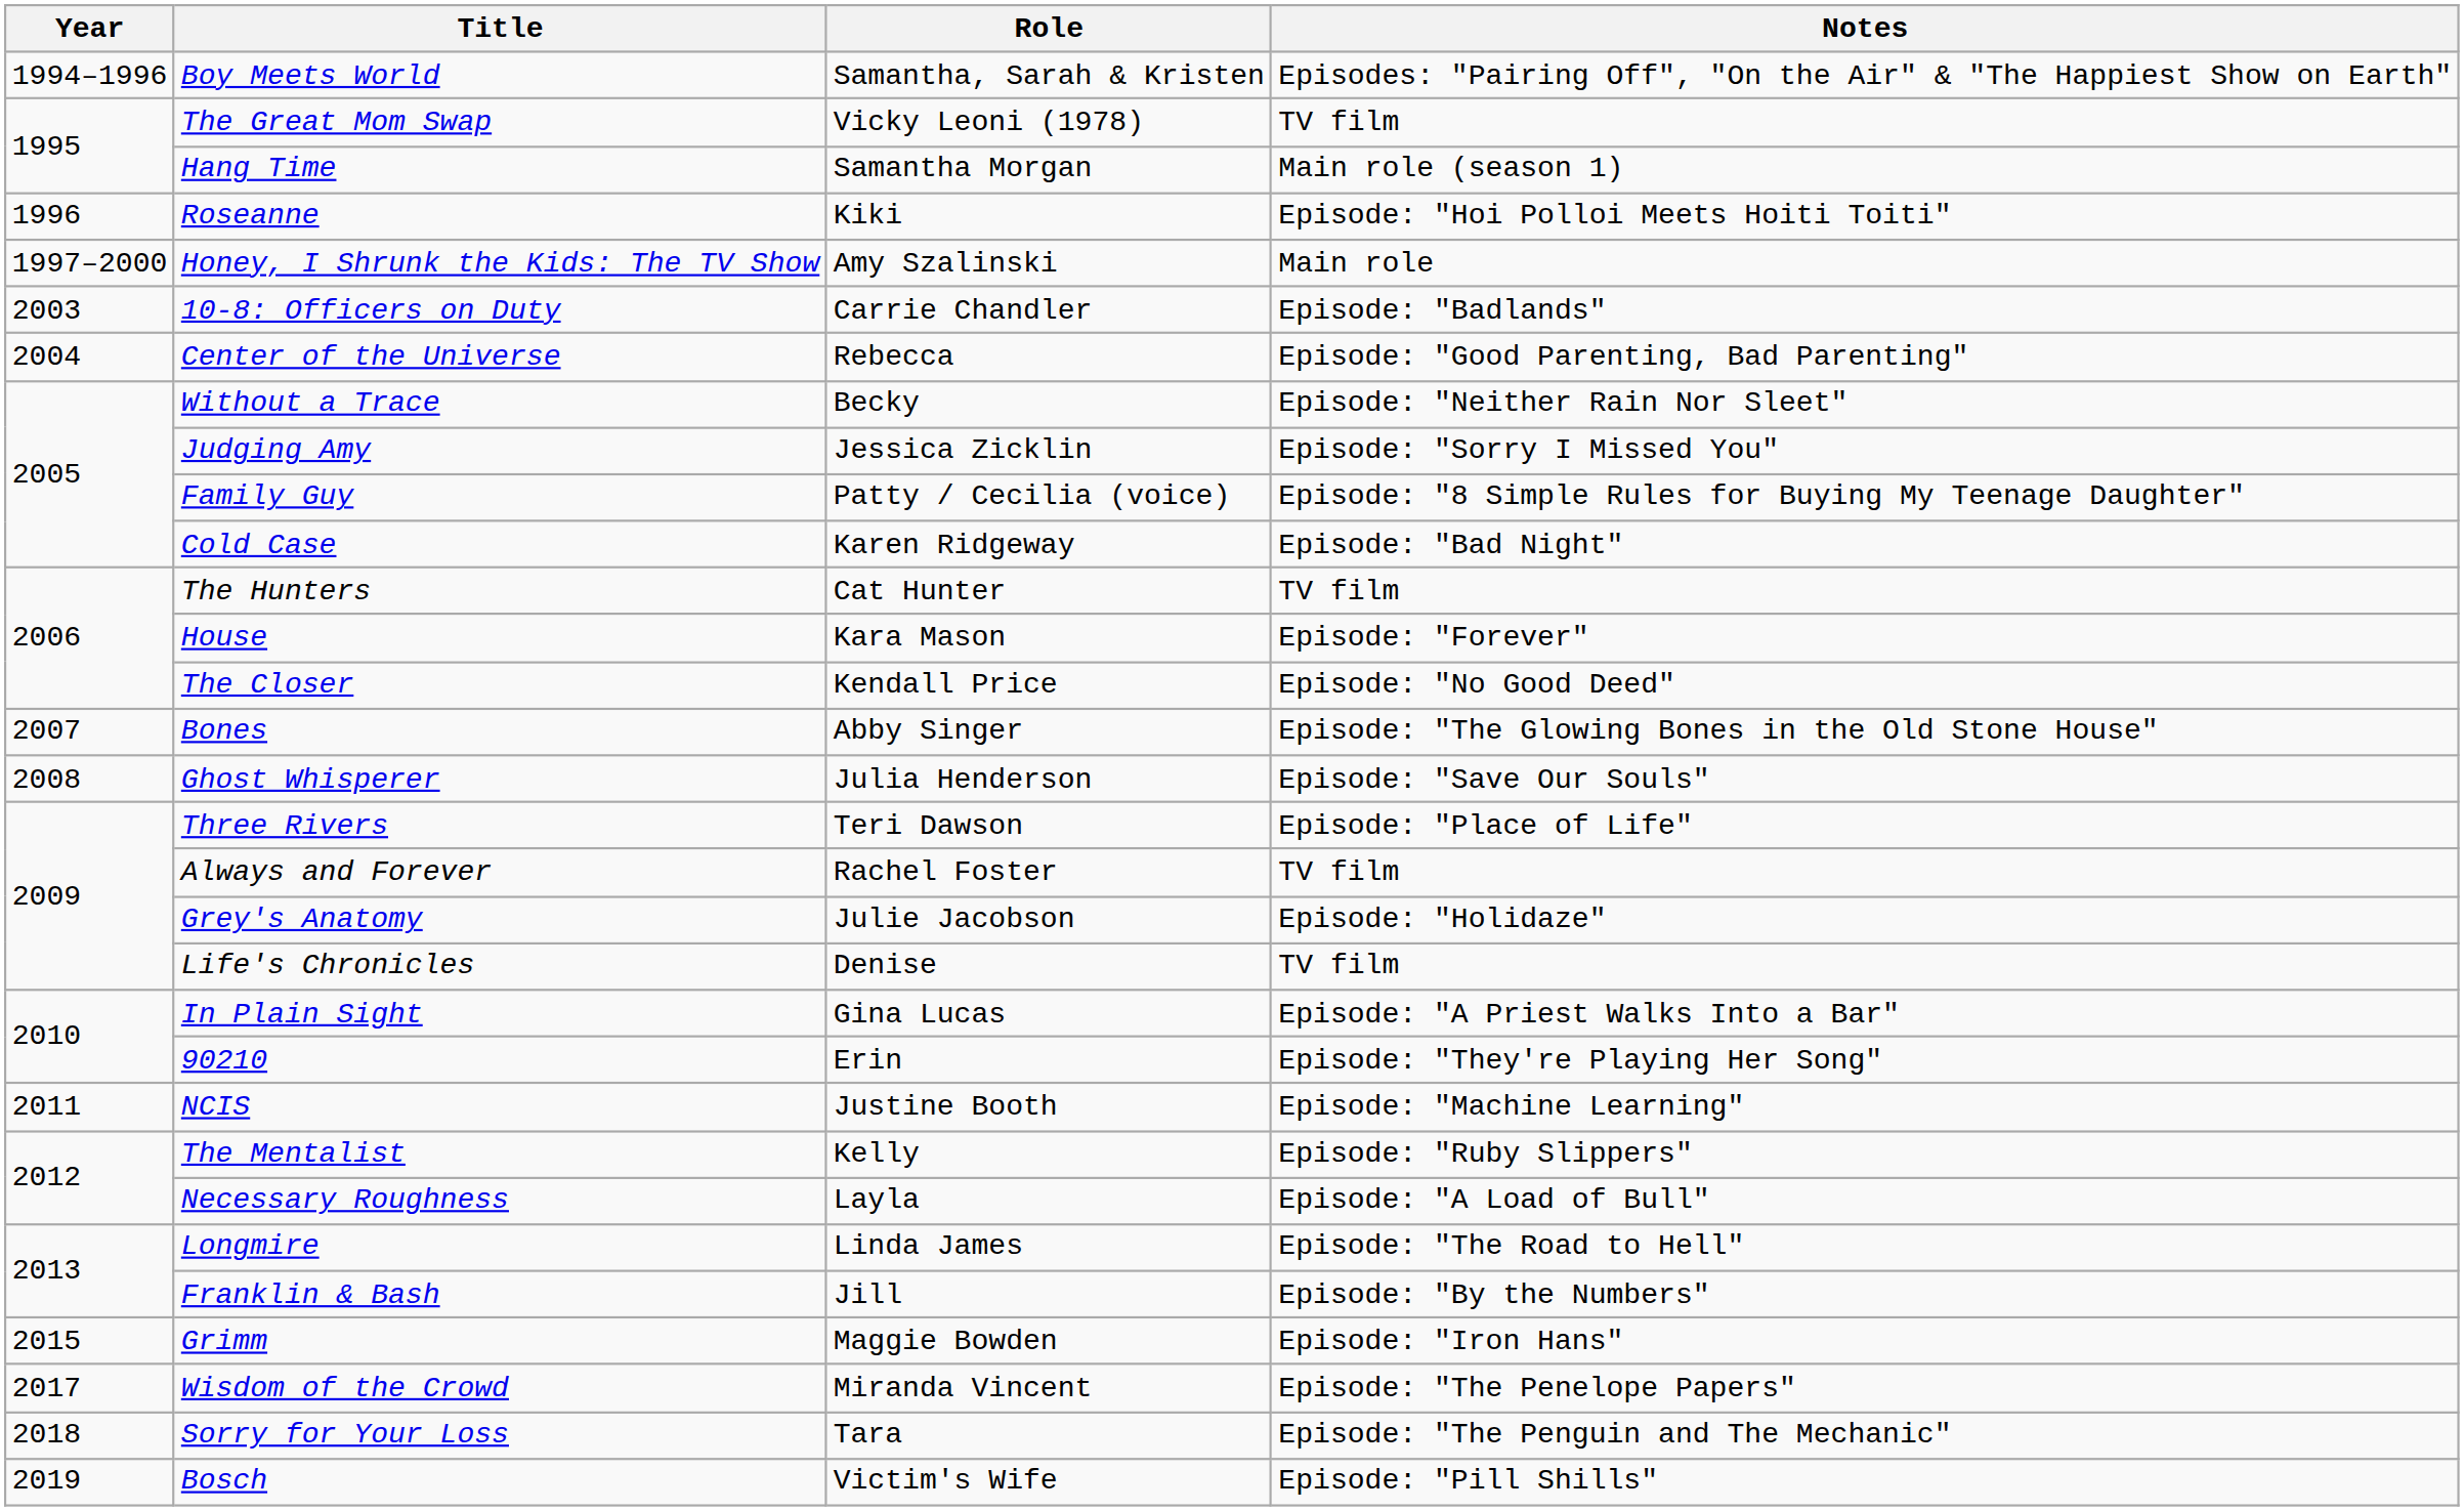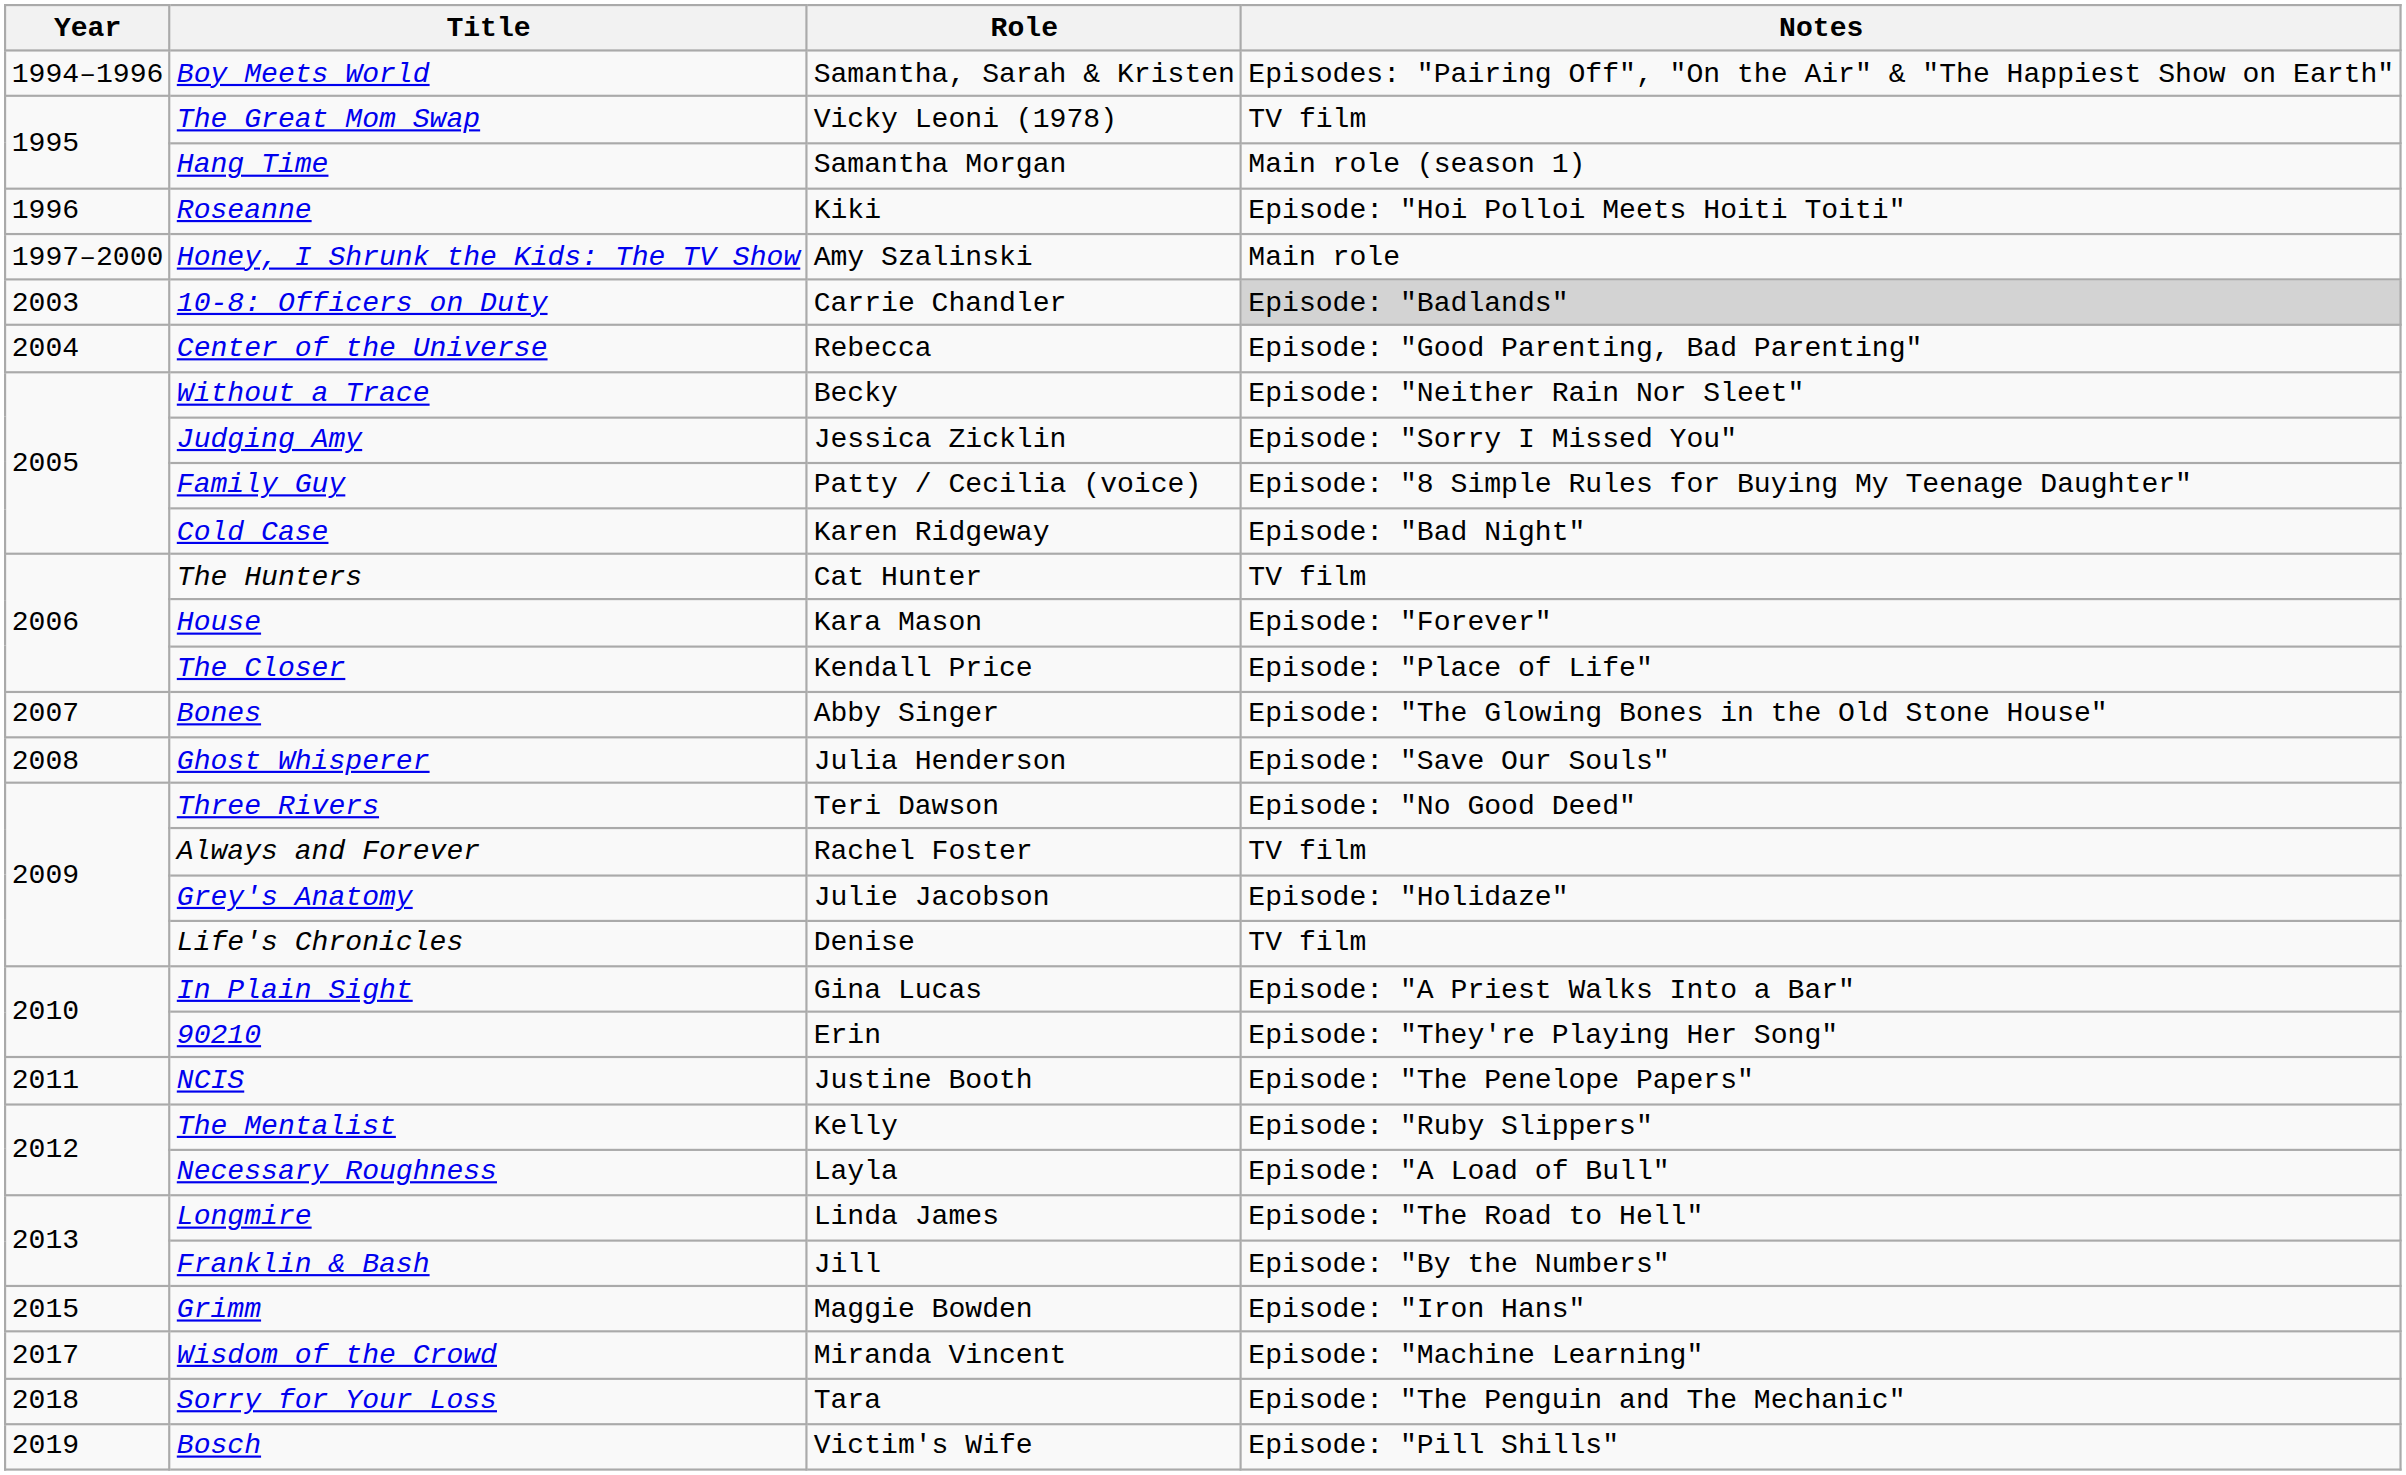 <table class="wikitable sortable">
 <tr>
 <th>Year</th>
 <th>Title</th>
 <th>Role</th>
 <th class="unsortable">Notes</th>
 </tr>
 <tr>
 <td>1994–1996</td>
 <td><em><a href='#'>Boy Meets World</a></em></td>
 <td>Samantha, Sarah & Kristen</td>
 <td>Episodes: "Pairing Off", "On the Air" & "The Happiest Show on Earth"</td>
 </tr>
 <tr>
 <td rowspan=2>1995</td>
 <td><em><a href='#'>The Great Mom Swap</a></em></td>
 <td>Vicky Leoni (1978)</td>
 <td>TV film</td>
 </tr>
 <tr>
 <td><em><a href='#'>Hang Time</a></em></td>
 <td>Samantha Morgan</td>
 <td>Main role (season 1)</td>
 </tr>
 <tr>
 <td>1996</td>
 <td><em><a href='#'>Roseanne</a></em></td>
 <td>Kiki</td>
 <td>Episode: "Hoi Polloi Meets Hoiti Toiti"</td>
 </tr>
 <tr>
 <td>1997–2000</td>
 <td><em><a href='#'>Honey, I Shrunk the Kids: The TV Show</a></em></td>
 <td>Amy Szalinski</td>
 <td>Main role</td>
 </tr>
 <tr>
 <td>2003</td>
 <td><em><a href='#'>10-8: Officers on Duty</a></em></td>
 <td>Carrie Chandler</td>
-<td>Episode: "Badlands"</td>
+<td style="background: lightgrey;">Episode: "Badlands"</td>
 </tr>
 <tr>
 <td>2004</td>
 <td><em><a href='#'>Center of the Universe</a></em></td>
 <td>Rebecca</td>
 <td>Episode: "Good Parenting, Bad Parenting"</td>
 </tr>
 <tr>
 <td rowspan=4>2005</td>
 <td><em><a href='#'>Without a Trace</a></em></td>
 <td>Becky</td>
 <td>Episode: "Neither Rain Nor Sleet"</td>
 </tr>
 <tr>
 <td><em><a href='#'>Judging Amy</a></em></td>
 <td>Jessica Zicklin</td>
 <td>Episode: "Sorry I Missed You"</td>
 </tr>
 <tr>
 <td><em><a href='#'>Family Guy</a></em></td>
 <td>Patty / Cecilia (voice)</td>
 <td>Episode: "8 Simple Rules for Buying My Teenage Daughter"</td>
 </tr>
 <tr>
 <td><em><a href='#'>Cold Case</a></em></td>
 <td>Karen Ridgeway</td>
 <td>Episode: "Bad Night"</td>
 </tr>
 <tr>
 <td rowspan=3>2006</td>
 <td><em>The Hunters</em></td>
 <td>Cat Hunter</td>
 <td>TV film</td>
 </tr>
 <tr>
 <td><em><a href='#'>House</a></em></td>
 <td>Kara Mason</td>
 <td>Episode: "Forever"</td>
 </tr>
 <tr>
 <td><em><a href='#'>The Closer</a></em></td>
 <td>Kendall Price</td>
-<td>Episode: "No Good Deed"</td>
+<td>Episode: "Place of Life"</td>
 </tr>
 <tr>
 <td>2007</td>
 <td><em><a href='#'>Bones</a></em></td>
 <td>Abby Singer</td>
 <td>Episode: "The Glowing Bones in the Old Stone House"</td>
 </tr>
 <tr>
 <td>2008</td>
 <td><em><a href='#'>Ghost Whisperer</a></em></td>
 <td>Julia Henderson</td>
 <td>Episode: "Save Our Souls"</td>
 </tr>
 <tr>
 <td rowspan=4>2009</td>
 <td><em><a href='#'>Three Rivers</a></em></td>
 <td>Teri Dawson</td>
-<td>Episode: "Place of Life"</td>
+<td>Episode: "No Good Deed"</td>
 </tr>
 <tr>
 <td><em>Always and Forever</em></td>
 <td>Rachel Foster</td>
 <td>TV film</td>
 </tr>
 <tr>
 <td><em><a href='#'>Grey's Anatomy</a></em></td>
 <td>Julie Jacobson</td>
 <td>Episode: "Holidaze"</td>
 </tr>
 <tr>
 <td><em>Life's Chronicles</em></td>
 <td>Denise</td>
 <td>TV film</td>
 </tr>
 <tr>
 <td rowspan=2>2010</td>
 <td><em><a href='#'>In Plain Sight</a></em></td>
 <td>Gina Lucas</td>
 <td>Episode: "A Priest Walks Into a Bar"</td>
 </tr>
 <tr>
 <td><em><a href='#'>90210</a></em></td>
 <td>Erin</td>
 <td>Episode: "They're Playing Her Song"</td>
 </tr>
 <tr>
 <td>2011</td>
 <td><em><a href='#'>NCIS</a></em></td>
 <td>Justine Booth</td>
-<td>Episode: "Machine Learning"</td>
+<td>Episode: "The Penelope Papers"</td>
 </tr>
 <tr>
 <td rowspan=2>2012</td>
 <td><em><a href='#'>The Mentalist</a></em></td>
 <td>Kelly</td>
 <td>Episode: "Ruby Slippers"</td>
 </tr>
 <tr>
 <td><em><a href='#'>Necessary Roughness</a></em></td>
 <td>Layla</td>
 <td>Episode: "A Load of Bull"</td>
 </tr>
 <tr>
 <td rowspan=2>2013</td>
 <td><em><a href='#'>Longmire</a></em></td>
 <td>Linda James</td>
 <td>Episode: "The Road to Hell"</td>
 </tr>
 <tr>
 <td><em><a href='#'>Franklin & Bash</a></em></td>
 <td>Jill</td>
 <td>Episode: "By the Numbers"</td>
 </tr>
 <tr>
 <td>2015</td>
 <td><em><a href='#'>Grimm</a></em></td>
 <td>Maggie Bowden</td>
 <td>Episode: "Iron Hans"</td>
 </tr>
 <tr>
 <td>2017</td>
 <td><em><a href='#'>Wisdom of the Crowd</a></em></td>
 <td>Miranda Vincent</td>
-<td>Episode: "The Penelope Papers"</td>
+<td>Episode: "Machine Learning"</td>
 </tr>
 <tr>
 <td>2018</td>
 <td><em><a href='#'>Sorry for Your Loss</a></em></td>
 <td>Tara</td>
 <td>Episode: "The Penguin and The Mechanic"</td>
 </tr>
 <tr>
 <td>2019</td>
 <td><em><a href='#'>Bosch</a></em></td>
 <td>Victim's Wife</td>
 <td>Episode: "Pill Shills"</td>
 </tr>
 </table>
